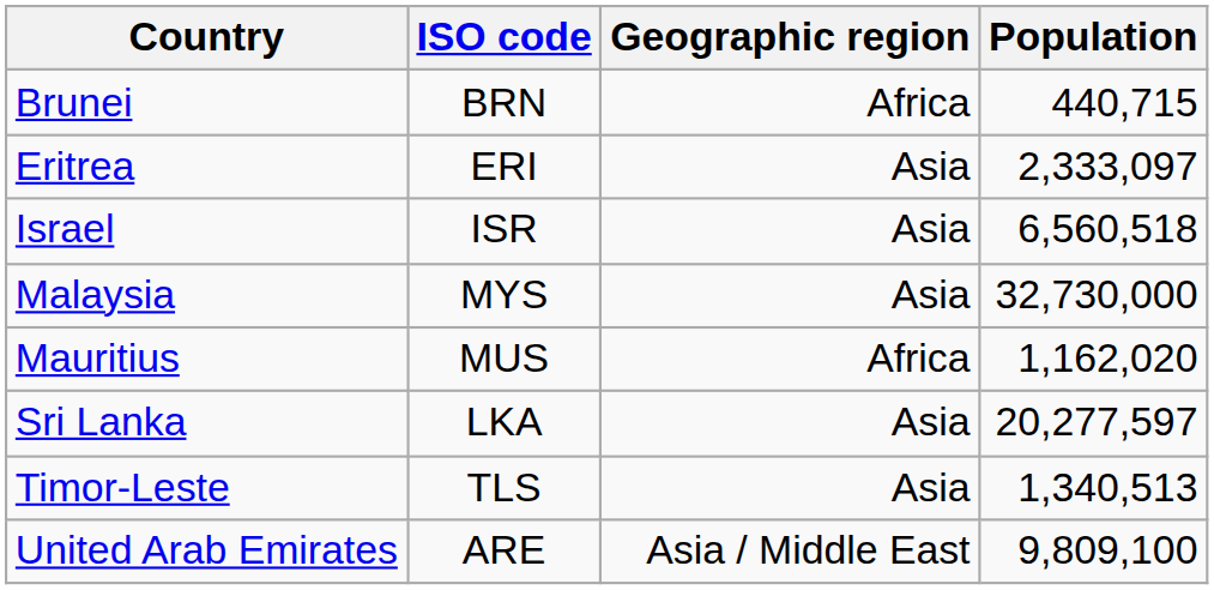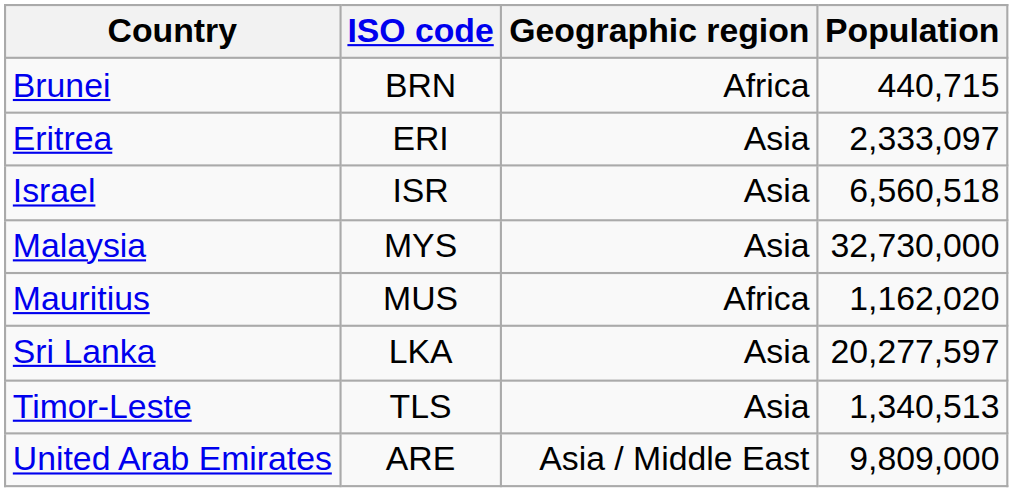 <table class="wikitable sortable static-row-numbers" style="text-align:right;">
 <tr>
 <th>Country</th>
 <th><a href='#'>ISO code</a></th>
 <th>Geographic region</th>
 <th>Population</th>
 </tr>
 <tr>
 <td style=text-align:left><a href='#'>Brunei</a></td>
 <td style=text-align:center>BRN</td>
 <td>Africa</td>
 <td style="text-align:right;">440,715</td>
 </tr>
 <tr>
 <td style=text-align:left><a href='#'>Eritrea</a></td>
 <td style=text-align:center>ERI</td>
 <td>Asia</td>
 <td style="text-align:right;">2,333,097</td>
 </tr>
 <tr>
 <td style=text-align:left><a href='#'>Israel</a></td>
 <td style=text-align:center>ISR</td>
 <td>Asia</td>
 <td style="text-align:right;">6,560,518</td>
 </tr>
 <tr>
 <td style=text-align:left><a href='#'>Malaysia</a></td>
 <td style=text-align:center>MYS</td>
 <td>Asia</td>
 <td style="text-align:right;">32,730,000</td>
 </tr>
 <tr>
 <td style=text-align:left><a href='#'>Mauritius</a></td>
 <td style=text-align:center>MUS</td>
 <td>Africa</td>
 <td style="text-align:right;">1,162,020</td>
 </tr>
 <tr>
 <td style=text-align:left><a href='#'>Sri Lanka</a></td>
 <td style=text-align:center>LKA</td>
 <td>Asia</td>
 <td style="text-align:right;">20,277,597</td>
 </tr>
 <tr>
 <td style=text-align:left><a href='#'>Timor-Leste</a></td>
 <td style=text-align:center>TLS</td>
 <td>Asia</td>
 <td style="text-align:right;">1,340,513</td>
 </tr>
 <tr>
 <td style=text-align:left><a href='#'>United Arab Emirates</a></td>
 <td style=text-align:center>ARE</td>
 <td>Asia / Middle East</td>
-<td style="text-align:right;">9,809,100</td>
+<td style="text-align:right;">9,809,000</td>
 </tr>
 </table>
